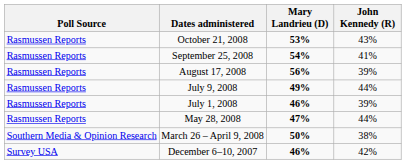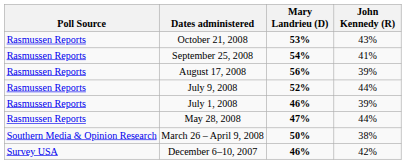 <table class="wikitable" style="text-align:center">
 <tr valign=bottom>
 <th>Poll Source</th>
 <th>Dates administered</th>
 <th style="width:100px;">Mary<br>Landrieu (D)</th>
 <th style="width:100px;">John<br>Kennedy (R)</th>
 </tr>
 <tr>
 <td align=left><a href='#'>Rasmussen Reports</a></td>
 <td>October 21, 2008</td>
 <td><strong>53%</strong></td>
 <td>43%</td>
 </tr>
 <tr>
 <td align=left><a href='#'>Rasmussen Reports</a></td>
 <td>September 25, 2008</td>
 <td><strong>54%</strong></td>
 <td>41%</td>
 </tr>
 <tr>
 <td align=left><a href='#'>Rasmussen Reports</a></td>
 <td>August 17, 2008</td>
 <td><strong>56%</strong></td>
 <td>39%</td>
 </tr>
 <tr>
 <td align=left><a href='#'>Rasmussen Reports</a></td>
 <td>July 9, 2008</td>
-<td><strong>49%</strong></td>
+<td><strong>52%</strong></td>
 <td>44%</td>
 </tr>
 <tr>
 <td align=left><a href='#'>Rasmussen Reports</a></td>
 <td>July 1, 2008</td>
 <td><strong>46%</strong></td>
 <td>39%</td>
 </tr>
 <tr>
 <td align=left><a href='#'>Rasmussen Reports</a></td>
 <td>May 28, 2008</td>
 <td><strong>47%</strong></td>
 <td>44%</td>
 </tr>
 <tr>
 <td align=left><a href='#'>Southern Media & Opinion Research</a></td>
 <td>March 26 – April 9, 2008</td>
 <td><strong>50%</strong></td>
 <td>38%</td>
 </tr>
 <tr>
 <td align=left><a href='#'>Survey USA</a></td>
 <td>December 6–10, 2007</td>
 <td><strong>46%</strong></td>
 <td>42%</td>
 </tr>
 </table>
